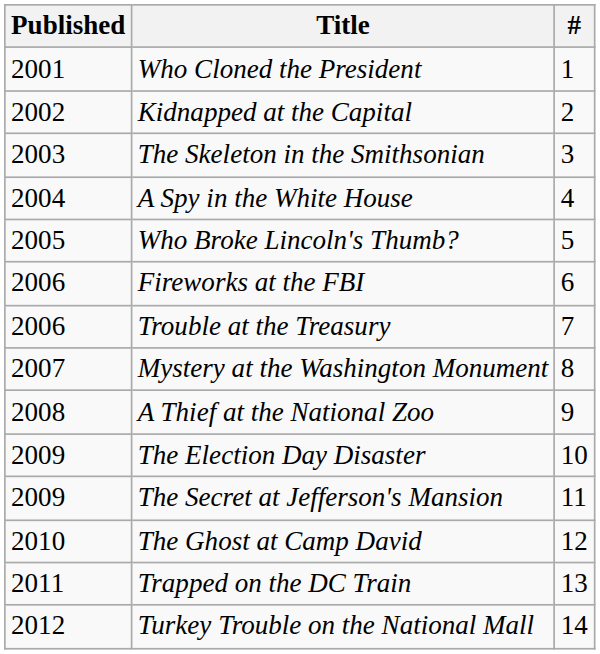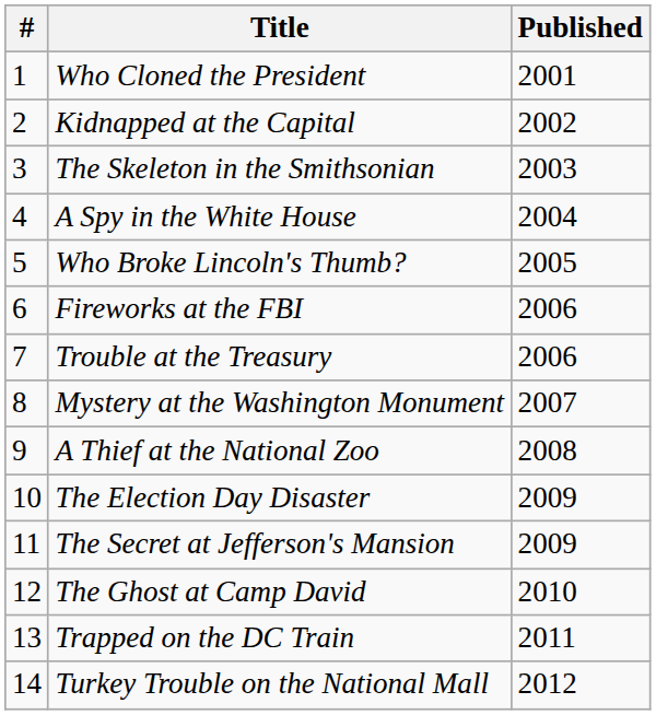 <table class="wikitable mw-collapsible">
 <tr>
+<th>#</th>
+<th>Title</th>
 <th>Published</th>
-<th>Title</th>
-<th>#</th>
 </tr>
 <tr>
+<td>1</td>
+<td><em>Who Cloned the President</em></td>
 <td>2001</td>
-<td><em>Who Cloned the President</em></td>
-<td>1</td>
 </tr>
 <tr>
+<td>2</td>
+<td><em>Kidnapped at the Capital</em></td>
 <td>2002</td>
-<td><em>Kidnapped at the Capital</em></td>
-<td>2</td>
 </tr>
 <tr>
+<td>3</td>
+<td><em>The Skeleton in the Smithsonian</em></td>
 <td>2003</td>
-<td><em>The Skeleton in the Smithsonian</em></td>
-<td>3</td>
 </tr>
 <tr>
+<td>4</td>
+<td><em>A Spy in the White House</em></td>
 <td>2004</td>
-<td><em>A Spy in the White House</em></td>
-<td>4</td>
 </tr>
 <tr>
+<td>5</td>
+<td><em>Who Broke Lincoln's Thumb?</em></td>
 <td>2005</td>
-<td><em>Who Broke Lincoln's Thumb?</em></td>
-<td>5</td>
 </tr>
 <tr>
+<td>6</td>
+<td><em>Fireworks at the FBI</em></td>
 <td>2006</td>
-<td><em>Fireworks at the FBI</em></td>
-<td>6</td>
 </tr>
 <tr>
+<td>7</td>
+<td><em>Trouble at the Treasury</em></td>
 <td>2006</td>
-<td><em>Trouble at the Treasury</em></td>
-<td>7</td>
 </tr>
 <tr>
+<td>8</td>
+<td><em>Mystery at the Washington Monument</em></td>
 <td>2007</td>
-<td><em>Mystery at the Washington Monument</em></td>
-<td>8</td>
 </tr>
 <tr>
+<td>9</td>
+<td><em>A Thief at the National Zoo</em></td>
 <td>2008</td>
-<td><em>A Thief at the National Zoo</em></td>
-<td>9</td>
 </tr>
 <tr>
+<td>10</td>
+<td><em>The Election Day Disaster</em></td>
 <td>2009</td>
-<td><em>The Election Day Disaster</em></td>
-<td>10</td>
 </tr>
 <tr>
+<td>11</td>
+<td><em>The Secret at Jefferson's Mansion</em></td>
 <td>2009</td>
-<td><em>The Secret at Jefferson's Mansion</em></td>
-<td>11</td>
 </tr>
 <tr>
+<td>12</td>
+<td><em>The Ghost at Camp David</em></td>
 <td>2010</td>
-<td><em>The Ghost at Camp David</em></td>
-<td>12</td>
 </tr>
 <tr>
+<td>13</td>
+<td><em>Trapped on the DC Train</em></td>
 <td>2011</td>
-<td><em>Trapped on the DC Train</em></td>
-<td>13</td>
 </tr>
 <tr>
+<td>14</td>
+<td><em>Turkey Trouble on the National Mall</em></td>
 <td>2012</td>
-<td><em>Turkey Trouble on the National Mall</em></td>
-<td>14</td>
 </tr>
 </table>
